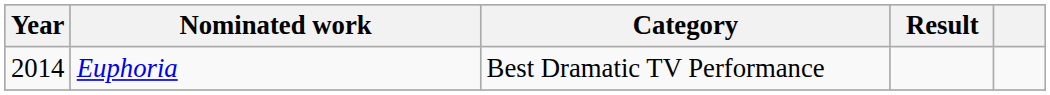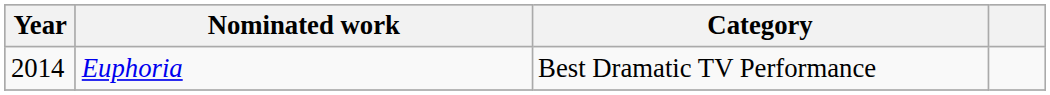 <table class="wikitable plainrowheaders" style="width:100%;">
 <tr>
 <th scope="col" style="width:5%;">Year</th>
 <th scope="col" style="width:40%;">Nominated work</th>
 <th scope="col" style="width:40%;">Category</th>
-<th scope="col" style="width:10%;">Result</th>
 <th scope="col" style="width:5%;"></th>
 </tr>
 <tr>
 <td>2014</td>
 <td><em><a href='#'>Euphoria</a></em></td>
 <td>Best Dramatic TV Performance</td>
-<td></td>
 <td style="text-align:center;"></td>
 </tr>
 </table>
